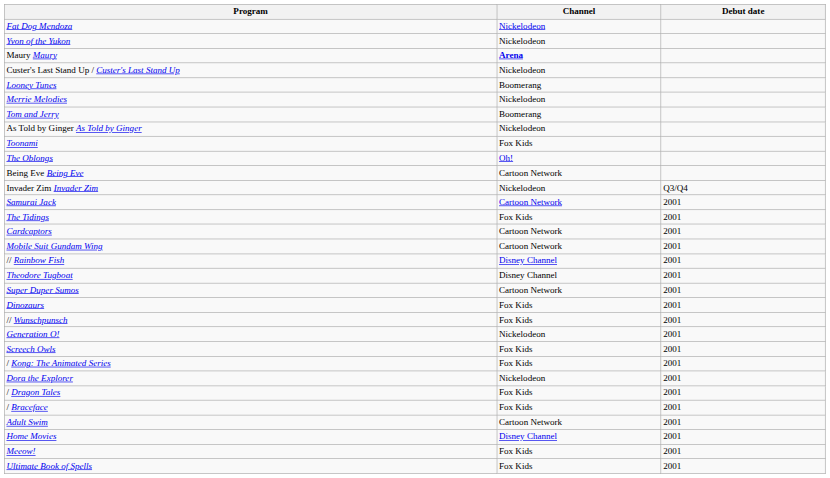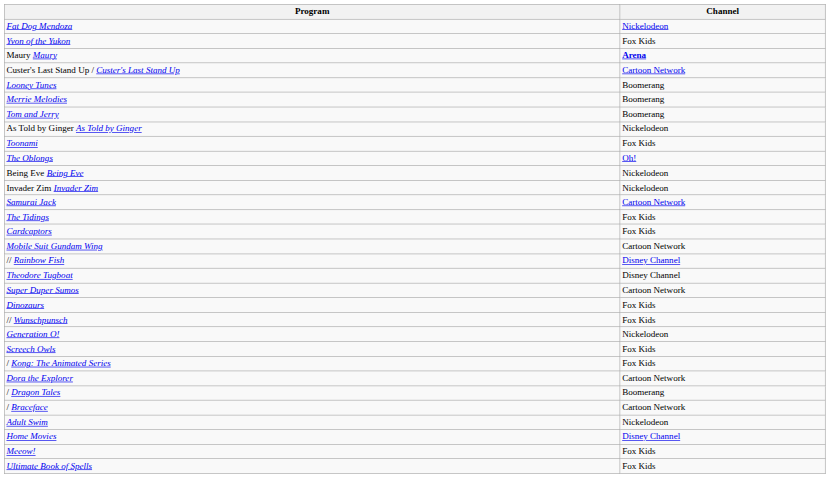 <table class="wikitable sortable" width="100%" style="font-size:87%;">
 <tr bgcolor="#efefef">
 <th width=60%>Program</th>
 <th width=20%>Channel</th>
-<th width=20%>Debut date</th>
 </tr>
 <tr>
 <td> <em><a href='#'>Fat Dog Mendoza</a></em></td>
 <td><a href='#'>Nickelodeon</a></td>
-<td></td>
 </tr>
 <tr>
 <td> <em><a href='#'>Yvon of the Yukon</a></em></td>
-<td>Nickelodeon</td>
-<td></td>
+<td>Fox Kids</td>
 </tr>
 <tr>
 <td><span>Maury</span>  <em><a href='#'>Maury</a></em></td>
 <td><strong><a href='#'>Arena</a></strong></td>
-<td></td>
 </tr>
 <tr>
 <td><span>Custer's Last Stand Up</span> / <em><a href='#'>Custer's Last Stand Up</a></em></td>
-<td>Nickelodeon</td>
-<td></td>
+<td><a href='#'>Cartoon Network</a></td>
 </tr>
 <tr>
 <td> <em><a href='#'>Looney Tunes</a></em></td>
 <td>Boomerang</td>
-<td></td>
 </tr>
 <tr>
 <td> <em><a href='#'>Merrie Melodies</a></em></td>
-<td>Nickelodeon</td>
-<td></td>
+<td>Boomerang</td>
 </tr>
 <tr>
 <td> <em><a href='#'>Tom and Jerry</a></em></td>
 <td>Boomerang</td>
-<td></td>
 </tr>
 <tr>
 <td><span>As Told by Ginger</span>  <em><a href='#'>As Told by Ginger</a></em></td>
 <td>Nickelodeon</td>
-<td></td>
 </tr>
 <tr>
 <td> <em><a href='#'>Toonami</a></em></td>
 <td>Fox Kids</td>
-<td></td>
 </tr>
 <tr>
 <td> <em><a href='#'>The Oblongs</a></em></td>
 <td><a href='#'>Oh!</a></td>
-<td></td>
 </tr>
 <tr>
 <td><span>Being Eve</span>  <em><a href='#'>Being Eve</a></em></td>
-<td>Cartoon Network</td>
-<td></td>
+<td>Nickelodeon</td>
 </tr>
 <tr>
 <td><span>Invader Zim</span>  <em><a href='#'>Invader Zim</a></em></td>
 <td>Nickelodeon</td>
-<td> Q3/Q4</td>
 </tr>
 <tr>
 <td> <em><a href='#'>Samurai Jack</a></em></td>
 <td><a href='#'>Cartoon Network</a></td>
-<td>2001</td>
 </tr>
 <tr>
 <td> <em><a href='#'>The Tidings</a></em></td>
 <td>Fox Kids</td>
-<td>2001</td>
 </tr>
 <tr>
 <td> <em><a href='#'>Cardcaptors</a></em></td>
-<td>Cartoon Network</td>
-<td>2001</td>
+<td>Fox Kids</td>
 </tr>
 <tr>
 <td> <em><a href='#'>Mobile Suit Gundam Wing</a></em></td>
 <td>Cartoon Network</td>
-<td>2001</td>
 </tr>
 <tr>
 <td>// <em><a href='#'>Rainbow Fish</a></em></td>
 <td><a href='#'>Disney Channel</a></td>
-<td>2001</td>
 </tr>
 <tr>
 <td> <em><a href='#'>Theodore Tugboat</a></em></td>
 <td>Disney Channel</td>
-<td>2001</td>
 </tr>
 <tr>
 <td> <em><a href='#'>Super Duper Sumos</a></em></td>
 <td>Cartoon Network</td>
-<td>2001</td>
 </tr>
 <tr>
 <td> <em><a href='#'>Dinozaurs</a></em></td>
 <td>Fox Kids</td>
-<td>2001</td>
 </tr>
 <tr>
 <td>// <em><a href='#'>Wunschpunsch</a></em></td>
 <td>Fox Kids</td>
-<td>2001</td>
 </tr>
 <tr>
 <td> <em><a href='#'>Generation O!</a></em></td>
 <td>Nickelodeon</td>
-<td>2001</td>
 </tr>
 <tr>
 <td> <em><a href='#'>Screech Owls</a></em></td>
 <td>Fox Kids</td>
-<td>2001</td>
 </tr>
 <tr>
 <td>/ <em><a href='#'>Kong: The Animated Series</a></em></td>
 <td>Fox Kids</td>
-<td>2001</td>
 </tr>
 <tr>
 <td> <em><a href='#'>Dora the Explorer</a></em></td>
-<td>Nickelodeon</td>
-<td>2001</td>
+<td>Cartoon Network</td>
 </tr>
 <tr>
 <td>/ <em><a href='#'>Dragon Tales</a></em></td>
-<td>Fox Kids</td>
-<td>2001</td>
+<td>Boomerang</td>
 </tr>
 <tr>
 <td>/ <em><a href='#'>Braceface</a></em></td>
-<td>Fox Kids</td>
-<td>2001</td>
+<td>Cartoon Network</td>
 </tr>
 <tr>
 <td> <em><a href='#'>Adult Swim</a></em></td>
-<td>Cartoon Network</td>
-<td>2001</td>
+<td>Nickelodeon</td>
 </tr>
 <tr>
 <td> <em><a href='#'>Home Movies</a></em></td>
 <td><a href='#'>Disney Channel</a></td>
-<td>2001</td>
 </tr>
 <tr>
 <td> <em><a href='#'>Meeow!</a></em></td>
 <td>Fox Kids</td>
-<td>2001</td>
 </tr>
 <tr>
 <td> <em><a href='#'>Ultimate Book of Spells</a></em></td>
 <td>Fox Kids</td>
-<td>2001</td>
 </tr>
 </table>
